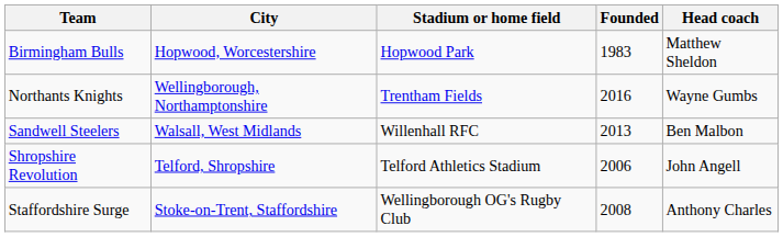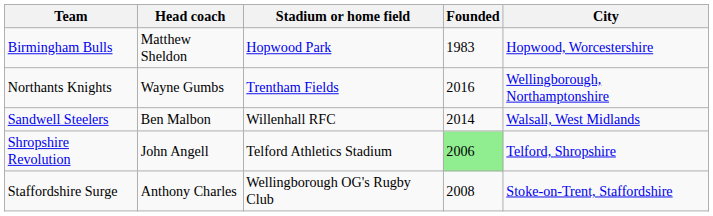 <table class="wikitable" style="text-align:center; font-size:95%;width:60%; text-align:left">
 <tr>
 <th><strong>Team</strong></th>
-<th><strong>City</strong></th>
+<th><strong>Head coach</strong></th>
 <th><strong>Stadium or home field</strong></th>
 <th><strong>Founded</strong></th>
-<th><strong>Head coach</strong></th>
+<th><strong>City</strong></th>
 </tr>
 <tr --->
 <td> <a href='#'>Birmingham Bulls</a></td>
-<td> <a href='#'>Hopwood, Worcestershire</a></td>
+<td>Matthew Sheldon</td>
 <td><a href='#'>Hopwood Park</a></td>
 <td>1983</td>
-<td>Matthew Sheldon</td>
+<td> <a href='#'>Hopwood, Worcestershire</a></td>
 </tr>
 <tr --->
 <td> Northants Knights</td>
-<td> <a href='#'>Wellingborough, Northamptonshire</a></td>
+<td>Wayne Gumbs</td>
 <td><a href='#'>Trentham Fields</a></td>
 <td>2016</td>
-<td>Wayne Gumbs</td>
+<td> <a href='#'>Wellingborough, Northamptonshire</a></td>
 </tr>
 <tr --->
 <td> <a href='#'>Sandwell Steelers</a></td>
+<td>Ben Malbon</td>
+<td>Willenhall RFC</td>
+<td>2014</td>
 <td> <a href='#'>Walsall, West Midlands</a></td>
-<td>Willenhall RFC</td>
-<td>2013</td>
-<td>Ben Malbon</td>
 </tr>
 <tr --->
 <td> <a href='#'>Shropshire Revolution</a></td>
+<td>John Angell</td>
+<td>Telford Athletics Stadium</td>
+<td style="background: lightgreen;">2006</td>
 <td> <a href='#'>Telford, Shropshire</a></td>
-<td>Telford Athletics Stadium</td>
-<td>2006</td>
-<td>John Angell</td>
 </tr>
 <tr --->
 <td> Staffordshire Surge</td>
-<td> <a href='#'>Stoke-on-Trent, Staffordshire</a></td>
+<td>Anthony Charles</td>
 <td>Wellingborough OG's Rugby Club</td>
 <td>2008</td>
-<td>Anthony Charles</td>
+<td> <a href='#'>Stoke-on-Trent, Staffordshire</a></td>
 </tr>
 </table>
